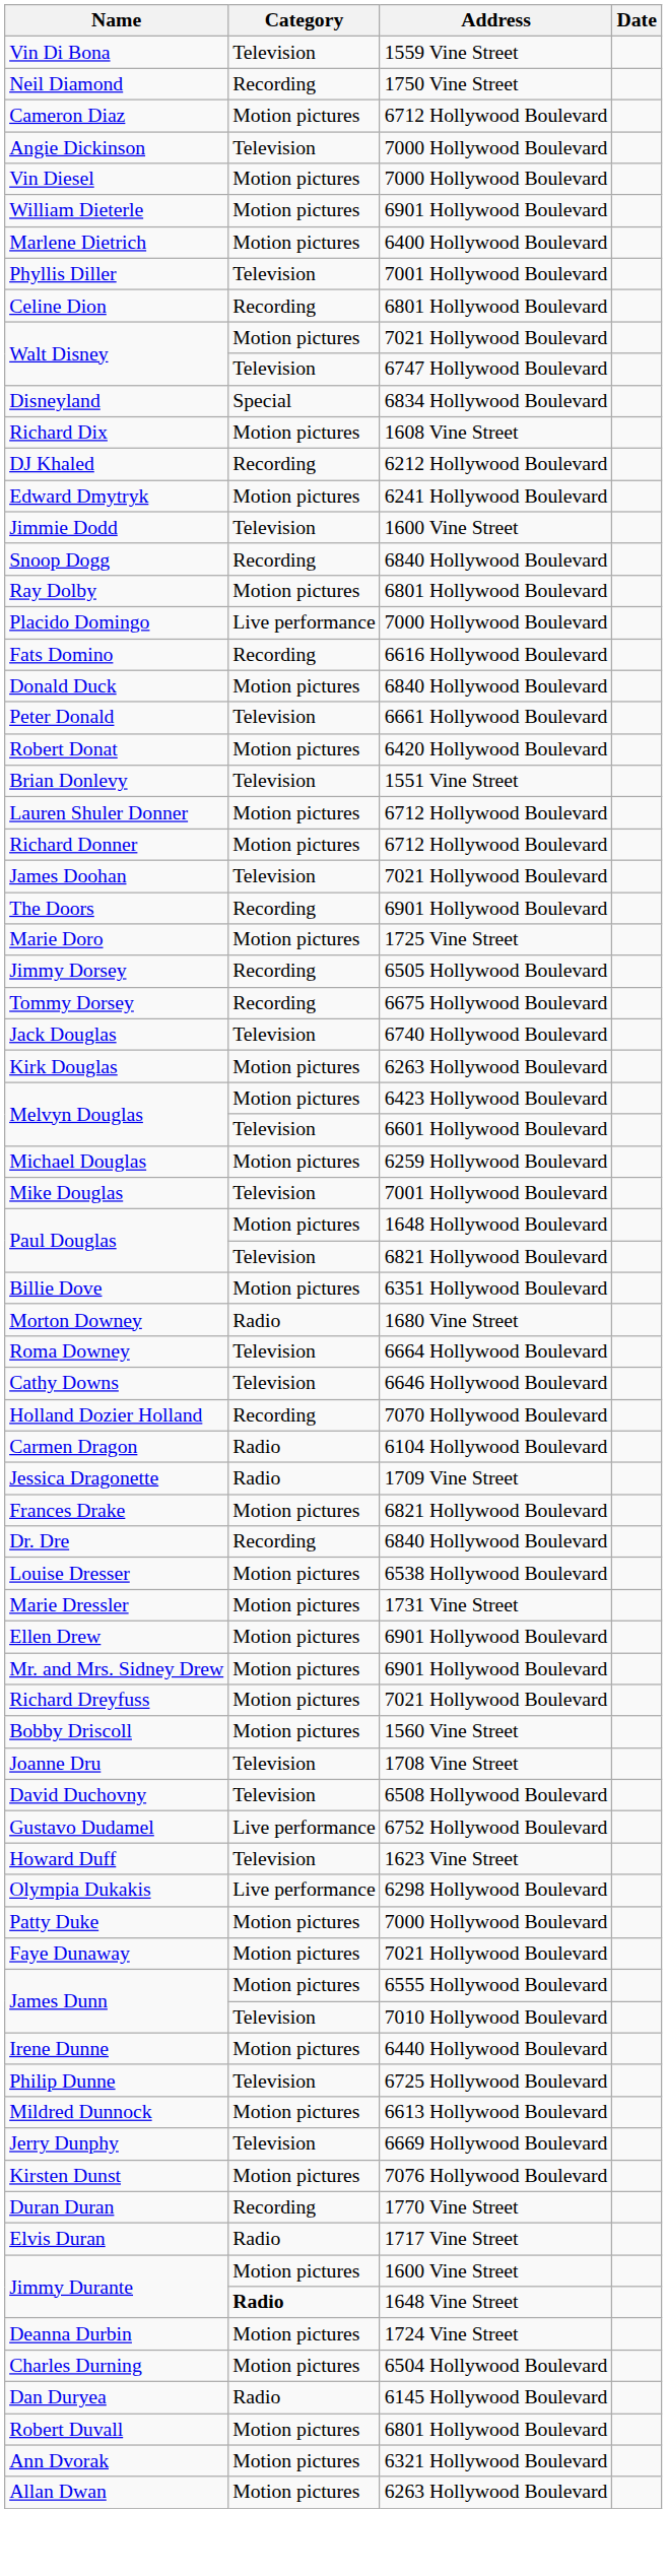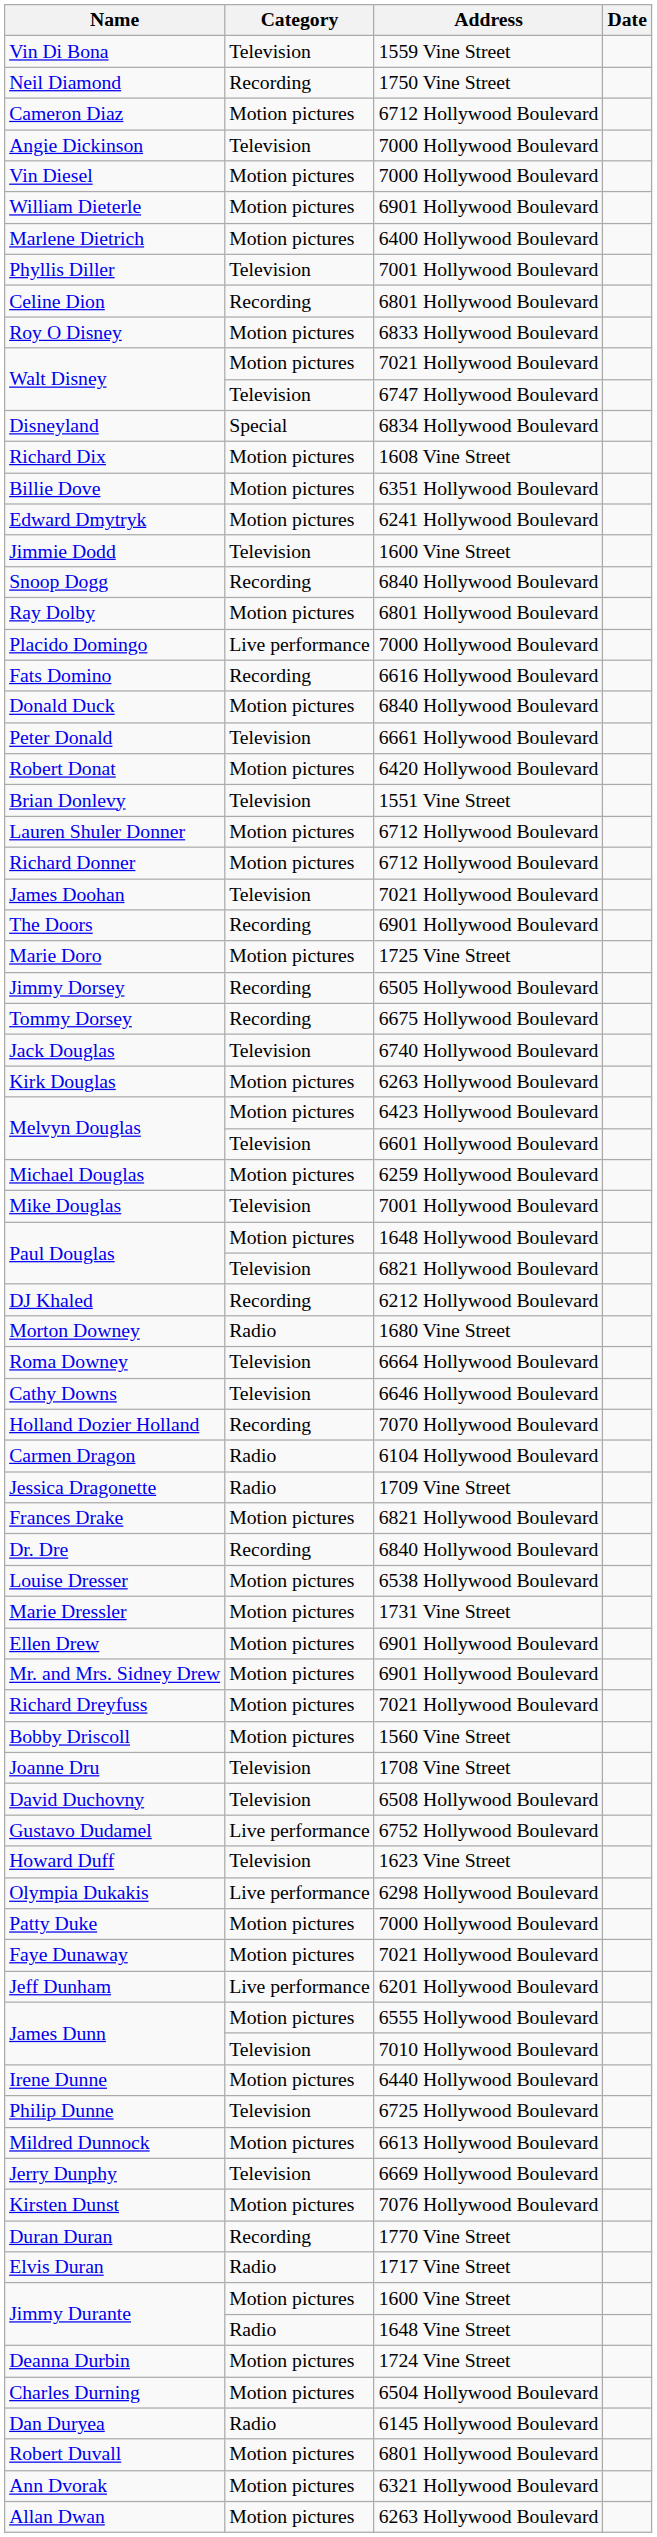 <table class="wikitable sortable" style="font-size: 100%;">
 <tr>
 <th>Name</th>
 <th>Category</th>
 <th>Address</th>
 <th>Date</th>
 </tr>
 <tr>
 <td><a href='#'>Vin Di Bona</a></td>
 <td>Television</td>
 <td>1559 Vine Street</td>
 <td></td>
 </tr>
 <tr>
 <td><a href='#'>Neil Diamond</a></td>
 <td>Recording</td>
 <td>1750 Vine Street</td>
 <td></td>
 </tr>
 <tr>
 <td><a href='#'>Cameron Diaz</a></td>
 <td>Motion pictures</td>
 <td>6712 Hollywood Boulevard</td>
 <td></td>
 </tr>
 <tr>
 <td><a href='#'>Angie Dickinson</a></td>
 <td>Television</td>
 <td>7000 Hollywood Boulevard</td>
 <td></td>
 </tr>
 <tr>
 <td><a href='#'>Vin Diesel</a></td>
 <td>Motion pictures</td>
 <td>7000 Hollywood Boulevard</td>
 <td></td>
 </tr>
 <tr>
 <td><a href='#'>William Dieterle</a></td>
 <td>Motion pictures</td>
 <td>6901 Hollywood Boulevard</td>
 <td></td>
 </tr>
 <tr>
 <td><a href='#'>Marlene Dietrich</a></td>
 <td>Motion pictures</td>
 <td>6400 Hollywood Boulevard</td>
 <td></td>
 </tr>
 <tr>
 <td><a href='#'>Phyllis Diller</a></td>
 <td>Television</td>
 <td>7001 Hollywood Boulevard</td>
 <td></td>
 </tr>
 <tr>
 <td><a href='#'>Celine Dion</a></td>
 <td>Recording</td>
 <td>6801 Hollywood Boulevard</td>
 <td></td>
 </tr>
 <tr>
+<td><a href='#'>Roy O Disney</a></td>
+<td>Motion pictures</td>
+<td>6833 Hollywood Boulevard</td>
+<td></td>
+</tr>
+<tr>
 <td rowspan="2"><a href='#'>Walt Disney</a></td>
 <td>Motion pictures</td>
 <td>7021 Hollywood Boulevard</td>
 <td></td>
 </tr>
 <tr>
 <td>Television</td>
 <td>6747 Hollywood Boulevard</td>
 <td></td>
 </tr>
 <tr>
 <td><a href='#'>Disneyland</a></td>
 <td>Special</td>
 <td>6834 Hollywood Boulevard</td>
 <td></td>
 </tr>
 <tr>
 <td><a href='#'>Richard Dix</a></td>
 <td>Motion pictures</td>
 <td>1608 Vine Street</td>
 <td></td>
 </tr>
 <tr>
-<td><a href='#'>DJ Khaled</a></td>
-<td>Recording</td>
-<td>6212 Hollywood Boulevard</td>
+<td><a href='#'>Billie Dove</a></td>
+<td>Motion pictures</td>
+<td>6351 Hollywood Boulevard</td>
 <td></td>
 </tr>
 <tr>
 <td><a href='#'>Edward Dmytryk</a></td>
 <td>Motion pictures</td>
 <td>6241 Hollywood Boulevard</td>
 <td></td>
 </tr>
 <tr>
 <td><a href='#'>Jimmie Dodd</a></td>
 <td>Television</td>
 <td>1600 Vine Street</td>
 <td></td>
 </tr>
 <tr>
 <td><a href='#'>Snoop Dogg</a></td>
 <td>Recording</td>
 <td>6840 Hollywood Boulevard</td>
 <td></td>
 </tr>
 <tr>
 <td><a href='#'>Ray Dolby</a></td>
 <td>Motion pictures</td>
 <td>6801 Hollywood Boulevard</td>
 <td></td>
 </tr>
 <tr>
 <td><a href='#'>Placido Domingo</a></td>
 <td>Live performance</td>
 <td>7000 Hollywood Boulevard</td>
 <td></td>
 </tr>
 <tr>
 <td><a href='#'>Fats Domino</a></td>
 <td>Recording</td>
 <td>6616 Hollywood Boulevard</td>
 <td></td>
 </tr>
 <tr>
 <td><a href='#'>Donald Duck</a></td>
 <td>Motion pictures</td>
 <td>6840 Hollywood Boulevard</td>
 <td></td>
 </tr>
 <tr>
 <td><a href='#'>Peter Donald</a></td>
 <td>Television</td>
 <td>6661 Hollywood Boulevard</td>
 <td></td>
 </tr>
 <tr>
 <td><a href='#'>Robert Donat</a></td>
 <td>Motion pictures</td>
 <td>6420 Hollywood Boulevard</td>
 <td></td>
 </tr>
 <tr>
 <td><a href='#'>Brian Donlevy</a></td>
 <td>Television</td>
 <td>1551 Vine Street</td>
 <td></td>
 </tr>
 <tr>
 <td><a href='#'>Lauren Shuler Donner</a></td>
 <td>Motion pictures</td>
 <td>6712 Hollywood Boulevard</td>
 <td></td>
 </tr>
 <tr>
 <td><a href='#'>Richard Donner</a></td>
 <td>Motion pictures</td>
 <td>6712 Hollywood Boulevard</td>
 <td></td>
 </tr>
 <tr>
 <td><a href='#'>James Doohan</a></td>
 <td>Television</td>
 <td>7021 Hollywood Boulevard</td>
 <td></td>
 </tr>
 <tr>
 <td><a href='#'>The Doors</a></td>
 <td>Recording</td>
 <td>6901 Hollywood Boulevard</td>
 <td></td>
 </tr>
 <tr>
 <td><a href='#'>Marie Doro</a></td>
 <td>Motion pictures</td>
 <td>1725 Vine Street</td>
 <td></td>
 </tr>
 <tr>
 <td><a href='#'>Jimmy Dorsey</a></td>
 <td>Recording</td>
 <td>6505 Hollywood Boulevard</td>
 <td></td>
 </tr>
 <tr>
 <td><a href='#'>Tommy Dorsey</a></td>
 <td>Recording</td>
 <td>6675 Hollywood Boulevard</td>
 <td></td>
 </tr>
 <tr>
 <td><a href='#'>Jack Douglas</a></td>
 <td>Television</td>
 <td>6740 Hollywood Boulevard</td>
 <td></td>
 </tr>
 <tr>
 <td><a href='#'>Kirk Douglas</a></td>
 <td>Motion pictures</td>
 <td>6263 Hollywood Boulevard</td>
 <td></td>
 </tr>
 <tr>
 <td rowspan="2"><a href='#'>Melvyn Douglas</a></td>
 <td>Motion pictures</td>
 <td>6423 Hollywood Boulevard</td>
 <td></td>
 </tr>
 <tr>
 <td>Television</td>
 <td>6601 Hollywood Boulevard</td>
 <td></td>
 </tr>
 <tr>
 <td><a href='#'>Michael Douglas</a></td>
 <td>Motion pictures</td>
 <td>6259 Hollywood Boulevard</td>
 <td></td>
 </tr>
 <tr>
 <td><a href='#'>Mike Douglas</a></td>
 <td>Television</td>
 <td>7001 Hollywood Boulevard</td>
 <td></td>
 </tr>
 <tr>
 <td rowspan="2"><a href='#'>Paul Douglas</a></td>
 <td>Motion pictures</td>
 <td>1648 Hollywood Boulevard</td>
 <td></td>
 </tr>
 <tr>
 <td>Television</td>
 <td>6821 Hollywood Boulevard</td>
 <td></td>
 </tr>
 <tr>
-<td><a href='#'>Billie Dove</a></td>
-<td>Motion pictures</td>
-<td>6351 Hollywood Boulevard</td>
+<td><a href='#'>DJ Khaled</a></td>
+<td>Recording</td>
+<td>6212 Hollywood Boulevard</td>
 <td></td>
 </tr>
 <tr>
 <td><a href='#'>Morton Downey</a></td>
 <td>Radio</td>
 <td>1680 Vine Street</td>
 <td></td>
 </tr>
 <tr>
 <td><a href='#'>Roma Downey</a></td>
 <td>Television</td>
 <td>6664 Hollywood Boulevard</td>
 <td></td>
 </tr>
 <tr>
 <td><a href='#'>Cathy Downs</a></td>
 <td>Television</td>
 <td>6646 Hollywood Boulevard</td>
 <td></td>
 </tr>
 <tr>
 <td><a href='#'>Holland Dozier Holland</a></td>
 <td>Recording</td>
 <td>7070 Hollywood Boulevard</td>
 <td></td>
 </tr>
 <tr>
 <td><a href='#'>Carmen Dragon</a></td>
 <td>Radio</td>
 <td>6104 Hollywood Boulevard</td>
 <td></td>
 </tr>
 <tr>
 <td><a href='#'>Jessica Dragonette</a></td>
 <td>Radio</td>
 <td>1709 Vine Street</td>
 <td></td>
 </tr>
 <tr>
 <td><a href='#'>Frances Drake</a></td>
 <td>Motion pictures</td>
 <td>6821 Hollywood Boulevard</td>
 <td></td>
 </tr>
 <tr>
 <td><a href='#'>Dr. Dre</a></td>
 <td>Recording</td>
 <td>6840 Hollywood Boulevard</td>
 <td></td>
 </tr>
 <tr>
 <td><a href='#'>Louise Dresser</a></td>
 <td>Motion pictures</td>
 <td>6538 Hollywood Boulevard</td>
 <td></td>
 </tr>
 <tr>
 <td><a href='#'>Marie Dressler</a></td>
 <td>Motion pictures</td>
 <td>1731 Vine Street</td>
 <td></td>
 </tr>
 <tr>
 <td><a href='#'>Ellen Drew</a></td>
 <td>Motion pictures</td>
 <td>6901 Hollywood Boulevard</td>
 <td></td>
 </tr>
 <tr>
 <td><a href='#'>Mr. and Mrs. Sidney Drew</a></td>
 <td>Motion pictures</td>
 <td>6901 Hollywood Boulevard</td>
 <td></td>
 </tr>
 <tr>
 <td><a href='#'>Richard Dreyfuss</a></td>
 <td>Motion pictures</td>
 <td>7021 Hollywood Boulevard</td>
 <td></td>
 </tr>
 <tr>
 <td><a href='#'>Bobby Driscoll</a></td>
 <td>Motion pictures</td>
 <td>1560 Vine Street</td>
 <td></td>
 </tr>
 <tr>
 <td><a href='#'>Joanne Dru</a></td>
 <td>Television</td>
 <td>1708 Vine Street</td>
 <td></td>
 </tr>
 <tr>
 <td><a href='#'>David Duchovny</a></td>
 <td>Television</td>
 <td>6508 Hollywood Boulevard</td>
 <td></td>
 </tr>
 <tr>
 <td><a href='#'>Gustavo Dudamel</a></td>
 <td>Live performance</td>
 <td>6752 Hollywood Boulevard</td>
 <td></td>
 </tr>
 <tr>
 <td><a href='#'>Howard Duff</a></td>
 <td>Television</td>
 <td>1623 Vine Street</td>
 <td></td>
 </tr>
 <tr>
 <td><a href='#'>Olympia Dukakis</a></td>
 <td>Live performance</td>
 <td>6298 Hollywood Boulevard</td>
 <td></td>
 </tr>
 <tr>
 <td><a href='#'>Patty Duke</a></td>
 <td>Motion pictures</td>
 <td>7000 Hollywood Boulevard</td>
 <td></td>
 </tr>
 <tr>
 <td><a href='#'>Faye Dunaway</a></td>
 <td>Motion pictures</td>
 <td>7021 Hollywood Boulevard</td>
 <td></td>
 </tr>
 <tr>
+<td><a href='#'>Jeff Dunham</a></td>
+<td>Live performance</td>
+<td>6201 Hollywood Boulevard</td>
+<td></td>
+</tr>
+<tr>
 <td rowspan="2"><a href='#'>James Dunn</a></td>
 <td>Motion pictures</td>
 <td>6555 Hollywood Boulevard</td>
 <td></td>
 </tr>
 <tr>
 <td>Television</td>
 <td>7010 Hollywood Boulevard</td>
 <td></td>
 </tr>
 <tr>
 <td><a href='#'>Irene Dunne</a></td>
 <td>Motion pictures</td>
 <td>6440 Hollywood Boulevard</td>
 <td></td>
 </tr>
 <tr>
 <td><a href='#'>Philip Dunne</a></td>
 <td>Television</td>
 <td>6725 Hollywood Boulevard</td>
 <td></td>
 </tr>
 <tr>
 <td><a href='#'>Mildred Dunnock</a></td>
 <td>Motion pictures</td>
 <td>6613 Hollywood Boulevard</td>
 <td></td>
 </tr>
 <tr>
 <td><a href='#'>Jerry Dunphy</a></td>
 <td>Television</td>
 <td>6669 Hollywood Boulevard</td>
 <td></td>
 </tr>
 <tr>
 <td><a href='#'>Kirsten Dunst</a></td>
 <td>Motion pictures</td>
 <td>7076 Hollywood Boulevard</td>
 <td></td>
 </tr>
 <tr>
 <td><a href='#'>Duran Duran</a></td>
 <td>Recording</td>
 <td>1770 Vine Street</td>
 <td></td>
 </tr>
 <tr>
 <td><a href='#'>Elvis Duran</a></td>
 <td>Radio</td>
 <td>1717 Vine Street</td>
 <td></td>
 </tr>
 <tr>
 <td rowspan="2"><a href='#'>Jimmy Durante</a></td>
 <td>Motion pictures</td>
 <td>1600 Vine Street</td>
 <td></td>
 </tr>
 <tr>
-<td><strong>Radio</strong></td>
+<td>Radio</td>
 <td>1648 Vine Street</td>
 <td></td>
 </tr>
 <tr>
 <td><a href='#'>Deanna Durbin</a></td>
 <td>Motion pictures</td>
 <td>1724 Vine Street</td>
 <td></td>
 </tr>
 <tr>
 <td><a href='#'>Charles Durning</a></td>
 <td>Motion pictures</td>
 <td>6504 Hollywood Boulevard</td>
 <td></td>
 </tr>
 <tr>
 <td><a href='#'>Dan Duryea</a></td>
 <td>Radio</td>
 <td>6145 Hollywood Boulevard</td>
 <td></td>
 </tr>
 <tr>
 <td><a href='#'>Robert Duvall</a></td>
 <td>Motion pictures</td>
 <td>6801 Hollywood Boulevard</td>
 <td></td>
 </tr>
 <tr>
 <td><a href='#'>Ann Dvorak</a></td>
 <td>Motion pictures</td>
 <td>6321 Hollywood Boulevard</td>
 <td></td>
 </tr>
 <tr>
 <td><a href='#'>Allan Dwan</a></td>
 <td>Motion pictures</td>
 <td>6263 Hollywood Boulevard</td>
 <td></td>
 </tr>
 </table>
